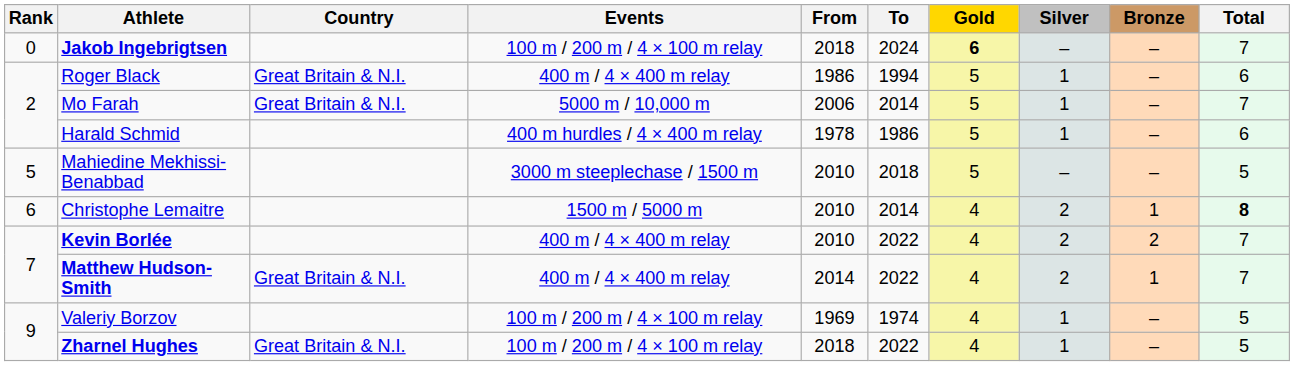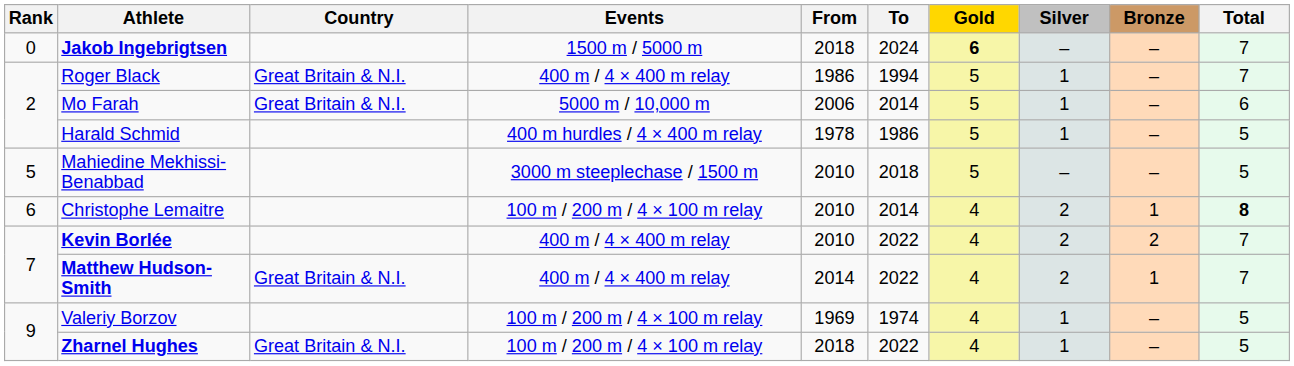 <table class="wikitable plainrowheaders" width=90% style="text-align:center">
 <tr style="background-color:#EDEDED;">
 <th class="hintergrundfarbe5" style="width:1em">Rank</th>
 <th class="hintergrundfarbe5" style="width:15%">Athlete</th>
 <th class="hintergrundfarbe5" style="width:17%">Country</th>
 <th class="hintergrundfarbe5">Events</th>
 <th class="hintergrundfarbe5">From</th>
 <th class="hintergrundfarbe5">To</th>
 <th style="background:    gold; width:7%">Gold</th>
 <th style="background:  silver; width:7%">Silver</th>
 <th style="background: #CC9966; width:7%">Bronze</th>
 <th class="hintergrundfarbe5" style="width:7%">Total</th>
 </tr>
 <tr>
 <td>0</td>
 <td align="left"><strong><a href='#'>Jakob Ingebrigtsen</a></strong></td>
 <td align="left"></td>
-<td><a href='#'>100 m</a> / <a href='#'>200 m</a> / <a href='#'>4 × 100 m relay</a></td>
+<td><a href='#'>1500 m</a> / <a href='#'>5000 m</a></td>
 <td>2018</td>
 <td>2024</td>
 <td bgcolor="#F7F6A8"><strong>6</strong></td>
 <td bgcolor="#DCE5E5">–</td>
 <td bgcolor="#FFDAB9">–</td>
 <td bgcolor="#E7FAEC">7</td>
 </tr>
 <tr align="center">
 <td rowspan="3">2</td>
 <td align="left"><a href='#'>Roger Black</a></td>
 <td align="left"> <a href='#'>Great Britain & N.I.</a></td>
 <td><a href='#'>400 m</a> / <a href='#'>4 × 400 m relay</a></td>
 <td>1986</td>
 <td>1994</td>
 <td bgcolor="#F7F6A8">5</td>
 <td bgcolor="#DCE5E5">1</td>
 <td bgcolor="#FFDAB9">–</td>
-<td bgcolor="#E7FAEC">6</td>
+<td bgcolor="#E7FAEC">7</td>
 </tr>
 <tr align="center">
 <td align="left"><a href='#'>Mo Farah</a></td>
 <td align="left"> <a href='#'>Great Britain & N.I.</a></td>
 <td><a href='#'>5000 m</a> / <a href='#'>10,000 m</a></td>
 <td>2006</td>
 <td>2014</td>
 <td bgcolor="#F7F6A8">5</td>
 <td bgcolor="#DCE5E5">1</td>
 <td bgcolor="#FFDAB9">–</td>
-<td bgcolor="#E7FAEC">7</td>
+<td bgcolor="#E7FAEC">6</td>
 </tr>
 <tr align="center">
 <td align="left"><a href='#'>Harald Schmid</a></td>
 <td align="left"></td>
 <td><a href='#'>400 m hurdles</a> / <a href='#'>4 × 400 m relay</a></td>
 <td>1978</td>
 <td>1986</td>
 <td bgcolor="#F7F6A8">5</td>
 <td bgcolor="#DCE5E5">1</td>
 <td bgcolor="#FFDAB9">–</td>
-<td bgcolor="#E7FAEC">6</td>
+<td bgcolor="#E7FAEC">5</td>
 </tr>
 <tr align="center">
 <td>5</td>
 <td align="left"><a href='#'>Mahiedine Mekhissi-Benabbad</a></td>
 <td align="left"></td>
 <td><a href='#'>3000 m steeplechase</a> / <a href='#'>1500 m</a></td>
 <td>2010</td>
 <td>2018</td>
 <td bgcolor="#F7F6A8">5</td>
 <td bgcolor="#DCE5E5">–</td>
 <td bgcolor="#FFDAB9">–</td>
 <td bgcolor="#E7FAEC">5</td>
 </tr>
 <tr align="center">
 <td>6</td>
 <td align="left"><a href='#'>Christophe Lemaitre</a></td>
 <td align="left"></td>
-<td><a href='#'>1500 m</a> / <a href='#'>5000 m</a></td>
+<td><a href='#'>100 m</a> / <a href='#'>200 m</a> / <a href='#'>4 × 100 m relay</a></td>
 <td>2010</td>
 <td>2014</td>
 <td bgcolor="#F7F6A8">4</td>
 <td bgcolor="#DCE5E5">2</td>
 <td bgcolor="#FFDAB9">1</td>
 <td bgcolor="#E7FAEC"><strong>8</strong></td>
 </tr>
 <tr align="center">
 <td rowspan="2">7</td>
 <td align="left"><strong><a href='#'>Kevin Borlée</a></strong></td>
 <td align="left"></td>
 <td><a href='#'>400 m</a> / <a href='#'>4 × 400 m relay</a></td>
 <td>2010</td>
 <td>2022</td>
 <td bgcolor="#F7F6A8">4</td>
 <td bgcolor="#DCE5E5">2</td>
 <td bgcolor="#FFDAB9">2</td>
 <td bgcolor="#E7FAEC">7</td>
 </tr>
 <tr align="center">
 <td align="left"><strong><a href='#'>Matthew Hudson-Smith</a></strong></td>
 <td align="left"> <a href='#'>Great Britain & N.I.</a></td>
 <td><a href='#'>400 m</a> / <a href='#'>4 × 400 m relay</a></td>
 <td>2014</td>
 <td>2022</td>
 <td bgcolor="#F7F6A8">4</td>
 <td bgcolor="#DCE5E5">2</td>
 <td bgcolor="#FFDAB9">1</td>
 <td bgcolor="#E7FAEC">7</td>
 </tr>
 <tr align="center">
 <td rowspan="2">9</td>
 <td align="left"><a href='#'>Valeriy Borzov</a></td>
 <td align="left"></td>
 <td><a href='#'>100 m</a> / <a href='#'>200 m</a> / <a href='#'>4 × 100 m relay</a></td>
 <td>1969</td>
 <td>1974</td>
 <td bgcolor="#F7F6A8">4</td>
 <td bgcolor="#DCE5E5">1</td>
 <td bgcolor="#FFDAB9">–</td>
 <td bgcolor="#E7FAEC">5</td>
 </tr>
 <tr align="center">
 <td align="left"><strong><a href='#'>Zharnel Hughes</a></strong></td>
 <td align="left"> <a href='#'>Great Britain & N.I.</a></td>
 <td><a href='#'>100 m</a> / <a href='#'>200 m</a> / <a href='#'>4 × 100 m relay</a></td>
 <td>2018</td>
 <td>2022</td>
 <td bgcolor="#F7F6A8">4</td>
 <td bgcolor="#DCE5E5">1</td>
 <td bgcolor="#FFDAB9">–</td>
 <td bgcolor="#E7FAEC">5</td>
 </tr>
 </table>
